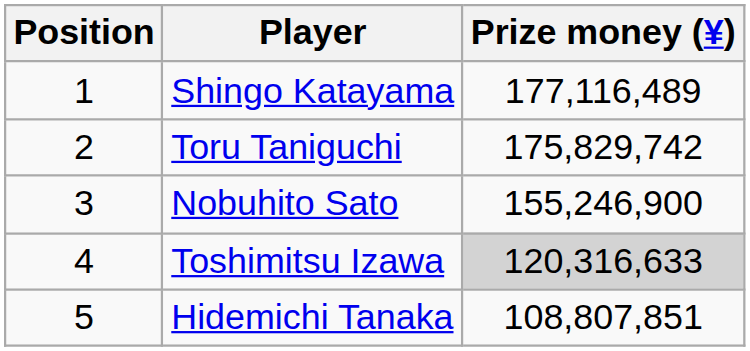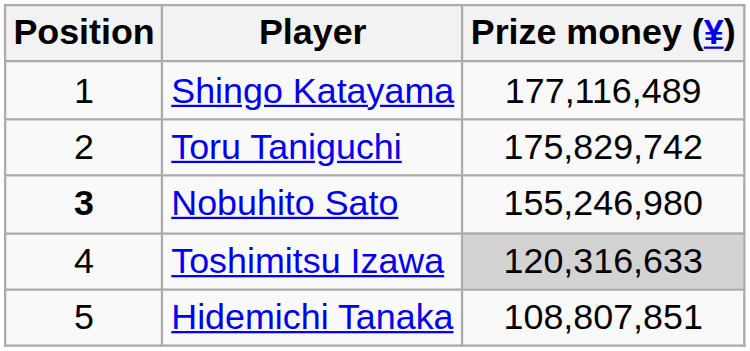 <table class="wikitable">
 <tr>
 <th>Position</th>
 <th>Player</th>
 <th>Prize money (<a href='#'>¥</a>)</th>
 </tr>
 <tr>
 <td align=center>1</td>
 <td> <a href='#'>Shingo Katayama</a></td>
 <td align=center>177,116,489</td>
 </tr>
 <tr>
 <td align=center>2</td>
 <td> <a href='#'>Toru Taniguchi</a></td>
 <td align=center>175,829,742</td>
 </tr>
 <tr>
-<td align=center>3</td>
+<td align=center><strong>3</strong></td>
 <td> <a href='#'>Nobuhito Sato</a></td>
-<td align=center>155,246,900</td>
+<td align=center>155,246,980</td>
 </tr>
 <tr>
 <td align=center>4</td>
 <td> <a href='#'>Toshimitsu Izawa</a></td>
 <td align=center style="background: lightgrey;">120,316,633</td>
 </tr>
 <tr>
 <td align=center>5</td>
 <td> <a href='#'>Hidemichi Tanaka</a></td>
 <td align=center>108,807,851</td>
 </tr>
 </table>
